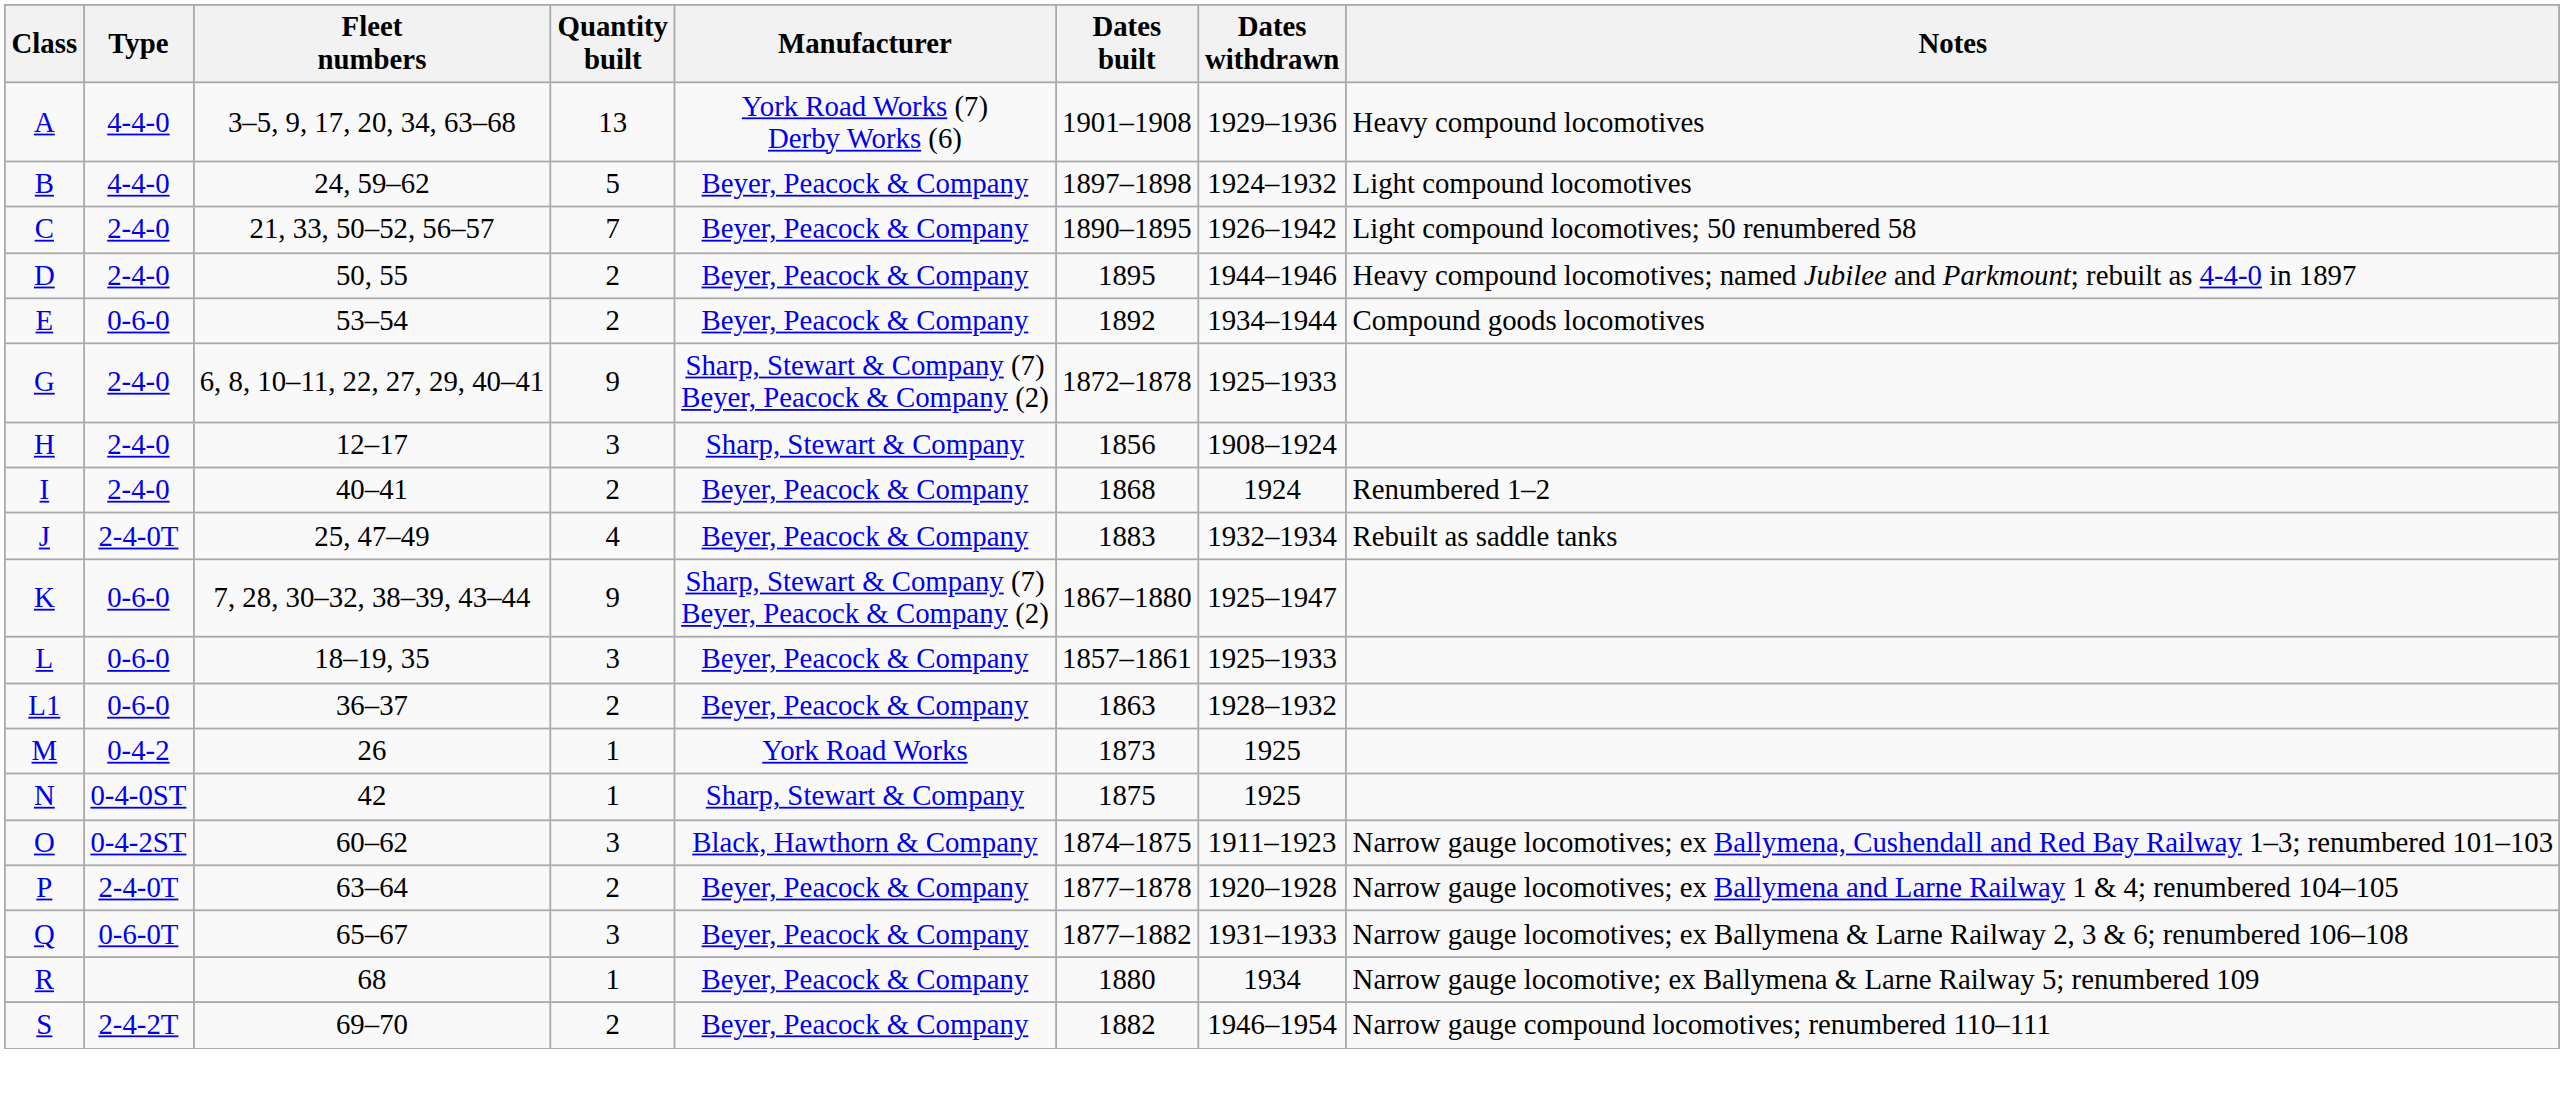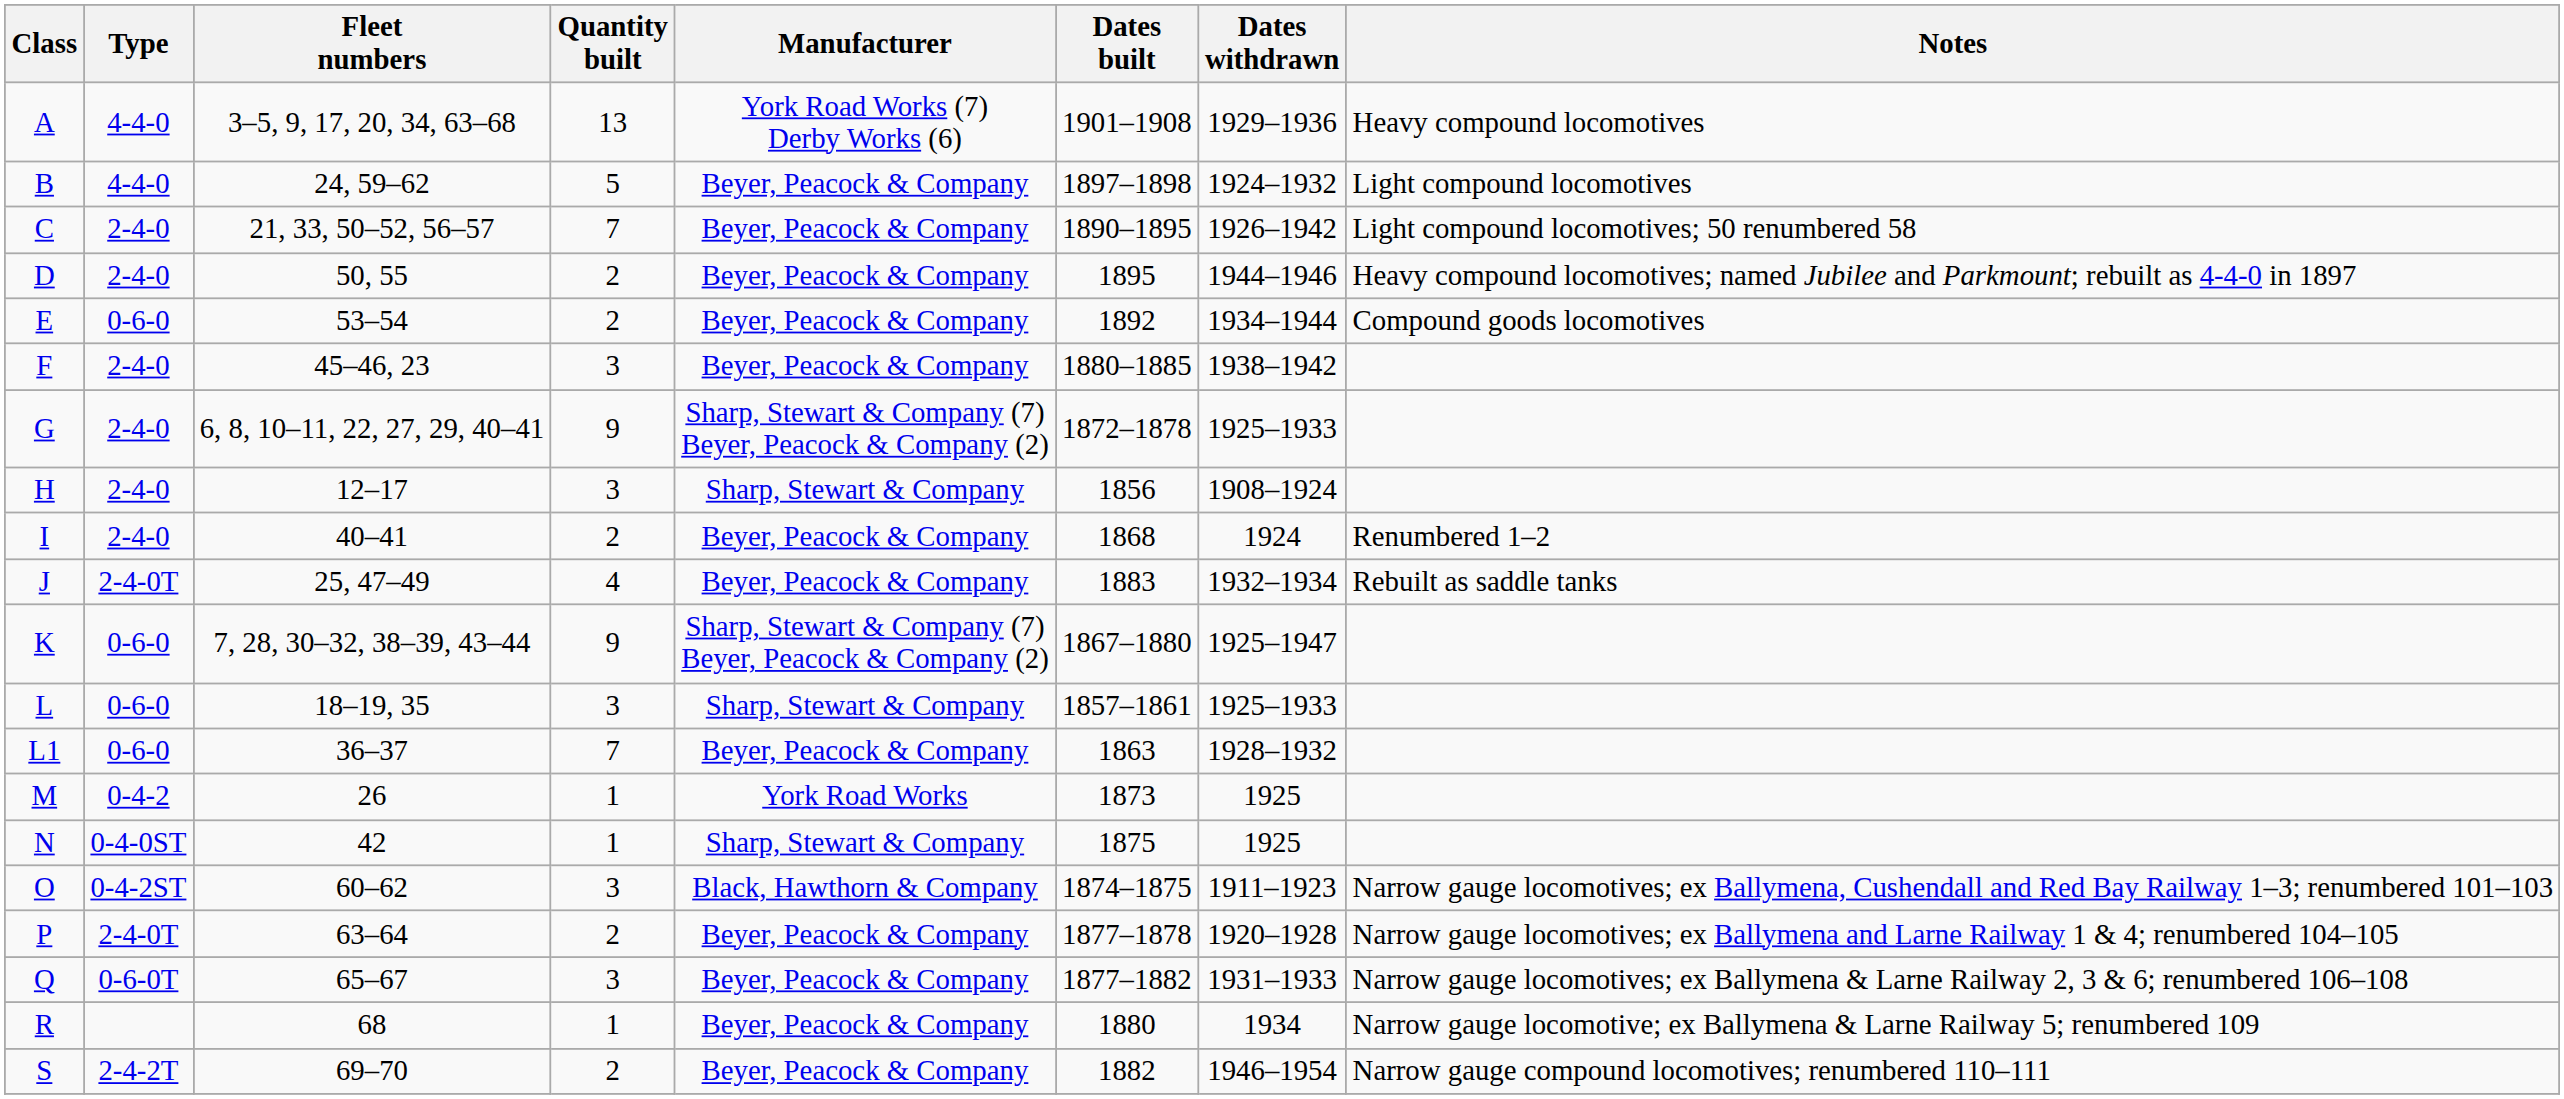 <table class=wikitable style=text-align:center>
 <tr>
 <th>Class</th>
 <th>Type</th>
 <th>Fleet<br>numbers</th>
 <th>Quantity<br>built</th>
 <th>Manufacturer</th>
 <th>Dates<br>built</th>
 <th>Dates<br>withdrawn</th>
 <th>Notes</th>
 </tr>
 <tr>
 <td><a href='#'>A</a></td>
 <td><a href='#'>4-4-0</a></td>
 <td>3–5, 9, 17, 20, 34, 63–68</td>
 <td>13</td>
 <td><a href='#'>York Road Works</a> (7)<br><a href='#'>Derby Works</a> (6)</td>
 <td>1901–1908</td>
 <td>1929–1936</td>
 <td align=left>Heavy compound locomotives</td>
 </tr>
 <tr>
 <td><a href='#'>B</a></td>
 <td><a href='#'>4-4-0</a></td>
 <td>24, 59–62</td>
 <td>5</td>
 <td><a href='#'>Beyer, Peacock & Company</a></td>
 <td>1897–1898</td>
 <td>1924–1932</td>
 <td align=left>Light compound locomotives</td>
 </tr>
 <tr>
 <td><a href='#'>C</a></td>
 <td><a href='#'>2-4-0</a></td>
 <td>21, 33, 50–52, 56–57</td>
 <td>7</td>
 <td><a href='#'>Beyer, Peacock & Company</a></td>
 <td>1890–1895</td>
 <td>1926–1942</td>
 <td align=left>Light compound locomotives; 50 renumbered 58</td>
 </tr>
 <tr>
 <td><a href='#'>D</a></td>
 <td><a href='#'>2-4-0</a></td>
 <td>50, 55</td>
 <td>2</td>
 <td><a href='#'>Beyer, Peacock & Company</a></td>
 <td>1895</td>
 <td>1944–1946</td>
 <td align=left>Heavy compound locomotives; named <em>Jubilee</em> and <em>Parkmount</em>; rebuilt as <a href='#'>4-4-0</a> in 1897</td>
 </tr>
 <tr>
 <td><a href='#'>E</a></td>
 <td><a href='#'>0-6-0</a></td>
 <td>53–54</td>
 <td>2</td>
 <td><a href='#'>Beyer, Peacock & Company</a></td>
 <td>1892</td>
 <td>1934–1944</td>
 <td align=left>Compound goods locomotives</td>
 </tr>
 <tr>
+<td><a href='#'>F</a></td>
+<td><a href='#'>2-4-0</a></td>
+<td>45–46, 23</td>
+<td>3</td>
+<td><a href='#'>Beyer, Peacock & Company</a></td>
+<td>1880–1885</td>
+<td>1938–1942</td>
+<td align=left></td>
+</tr>
+<tr>
 <td><a href='#'>G</a></td>
 <td><a href='#'>2-4-0</a></td>
 <td>6, 8, 10–11, 22, 27, 29, 40–41</td>
 <td>9</td>
 <td><a href='#'>Sharp, Stewart & Company</a> (7)<br><a href='#'>Beyer, Peacock & Company</a> (2)</td>
 <td>1872–1878</td>
 <td>1925–1933</td>
 <td align=left></td>
 </tr>
 <tr>
 <td><a href='#'>H</a></td>
 <td><a href='#'>2-4-0</a></td>
 <td>12–17</td>
 <td>3</td>
 <td><a href='#'>Sharp, Stewart & Company</a></td>
 <td>1856</td>
 <td>1908–1924</td>
 <td align=left></td>
 </tr>
 <tr>
 <td><a href='#'>I</a></td>
 <td><a href='#'>2-4-0</a></td>
 <td>40–41</td>
 <td>2</td>
 <td><a href='#'>Beyer, Peacock & Company</a></td>
 <td>1868</td>
 <td>1924</td>
 <td align=left>Renumbered 1–2</td>
 </tr>
 <tr>
 <td><a href='#'>J</a></td>
 <td><a href='#'>2-4-0T</a></td>
 <td>25, 47–49</td>
 <td>4</td>
 <td><a href='#'>Beyer, Peacock & Company</a></td>
 <td>1883</td>
 <td>1932–1934</td>
 <td align=left>Rebuilt as saddle tanks</td>
 </tr>
 <tr>
 <td><a href='#'>K</a></td>
 <td><a href='#'>0-6-0</a></td>
 <td>7, 28, 30–32, 38–39, 43–44</td>
 <td>9</td>
 <td><a href='#'>Sharp, Stewart & Company</a> (7)<br><a href='#'>Beyer, Peacock & Company</a> (2)</td>
 <td>1867–1880</td>
 <td>1925–1947</td>
 <td align=left></td>
 </tr>
 <tr>
 <td><a href='#'>L</a></td>
 <td><a href='#'>0-6-0</a></td>
 <td>18–19, 35</td>
 <td>3</td>
-<td><a href='#'>Beyer, Peacock & Company</a></td>
+<td><a href='#'>Sharp, Stewart & Company</a></td>
 <td>1857–1861</td>
 <td>1925–1933</td>
 <td align=left></td>
 </tr>
 <tr>
 <td><a href='#'>L1</a></td>
 <td><a href='#'>0-6-0</a></td>
 <td>36–37</td>
-<td>2</td>
+<td>7</td>
 <td><a href='#'>Beyer, Peacock & Company</a></td>
 <td>1863</td>
 <td>1928–1932</td>
 <td align=left></td>
 </tr>
 <tr>
 <td><a href='#'>M</a></td>
 <td><a href='#'>0-4-2</a></td>
 <td>26</td>
 <td>1</td>
 <td><a href='#'>York Road Works</a></td>
 <td>1873</td>
 <td>1925</td>
 <td align=left></td>
 </tr>
 <tr>
 <td><a href='#'>N</a></td>
 <td><a href='#'>0-4-0ST</a></td>
 <td>42</td>
 <td>1</td>
 <td><a href='#'>Sharp, Stewart & Company</a></td>
 <td>1875</td>
 <td>1925</td>
 <td align=left></td>
 </tr>
 <tr>
 <td><a href='#'>O</a></td>
 <td><a href='#'>0-4-2ST</a></td>
 <td>60–62</td>
 <td>3</td>
 <td><a href='#'>Black, Hawthorn & Company</a></td>
 <td>1874–1875</td>
 <td>1911–1923</td>
 <td align=left>Narrow gauge locomotives; ex <a href='#'>Ballymena, Cushendall and Red Bay Railway</a> 1–3; renumbered 101–103</td>
 </tr>
 <tr>
 <td><a href='#'>P</a></td>
 <td><a href='#'>2-4-0T</a></td>
 <td>63–64</td>
 <td>2</td>
 <td><a href='#'>Beyer, Peacock & Company</a></td>
 <td>1877–1878</td>
 <td>1920–1928</td>
 <td align=left>Narrow gauge locomotives; ex <a href='#'>Ballymena and Larne Railway</a> 1 & 4; renumbered 104–105</td>
 </tr>
 <tr>
 <td><a href='#'>Q</a></td>
 <td><a href='#'>0-6-0T</a></td>
 <td>65–67</td>
 <td>3</td>
 <td><a href='#'>Beyer, Peacock & Company</a></td>
 <td>1877–1882</td>
 <td>1931–1933</td>
 <td align=left>Narrow gauge locomotives; ex Ballymena & Larne Railway 2, 3 & 6; renumbered 106–108</td>
 </tr>
 <tr>
 <td><a href='#'>R</a></td>
 <td></td>
 <td>68</td>
 <td>1</td>
 <td><a href='#'>Beyer, Peacock & Company</a></td>
 <td>1880</td>
 <td>1934</td>
 <td align=left>Narrow gauge locomotive; ex Ballymena & Larne Railway 5; renumbered 109</td>
 </tr>
 <tr>
 <td><a href='#'>S</a></td>
 <td><a href='#'>2-4-2T</a></td>
 <td>69–70</td>
 <td>2</td>
 <td><a href='#'>Beyer, Peacock & Company</a></td>
 <td>1882</td>
 <td>1946–1954</td>
 <td align=left>Narrow gauge compound locomotives; renumbered 110–111</td>
 </tr>
 </table>
